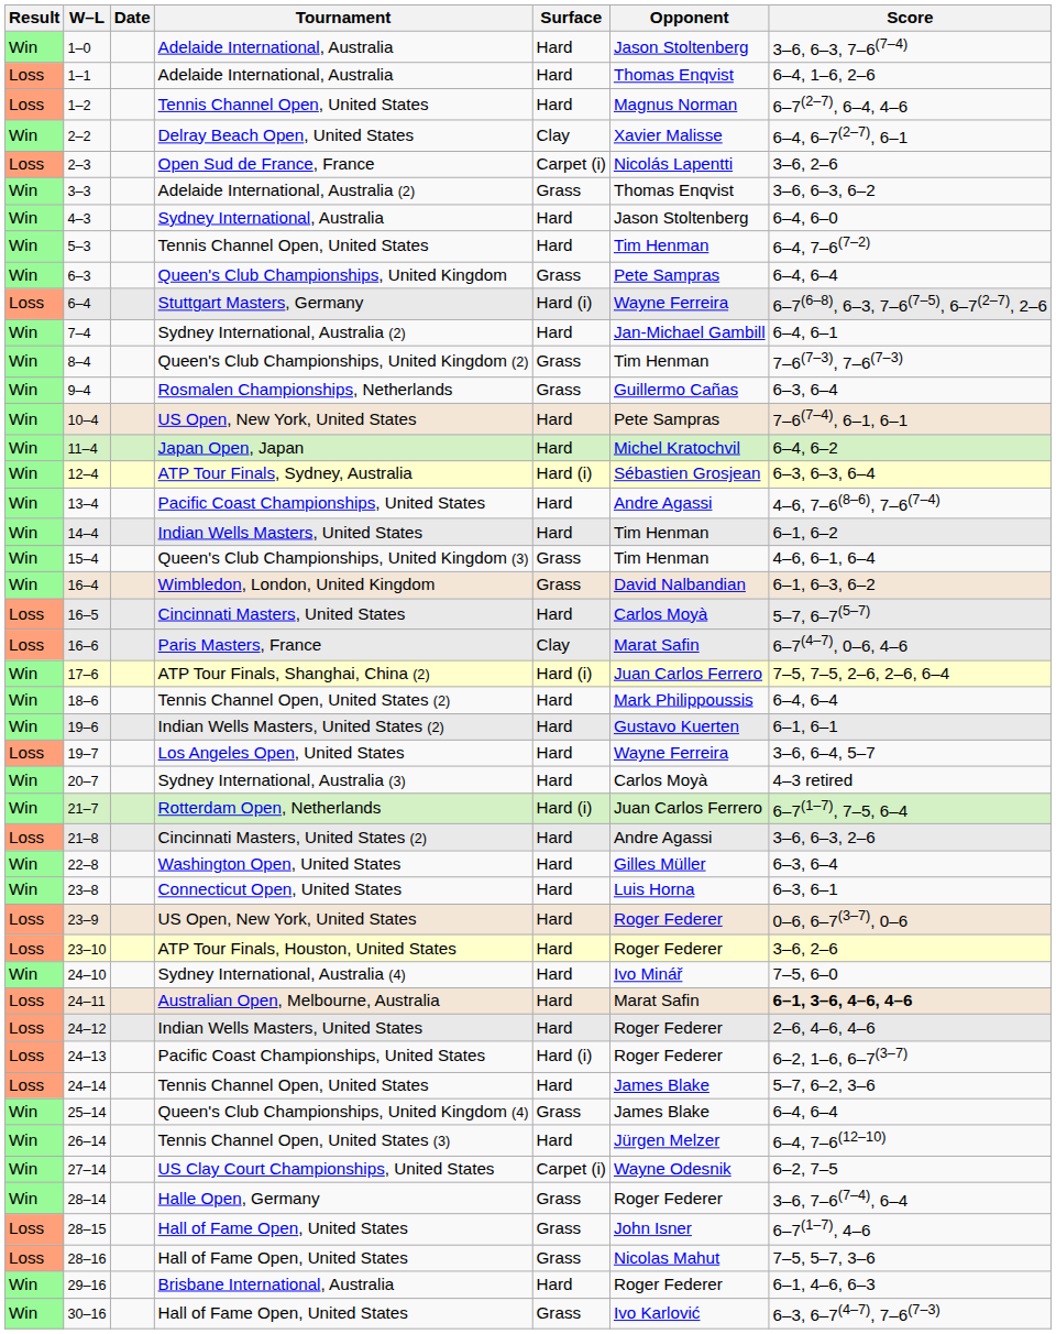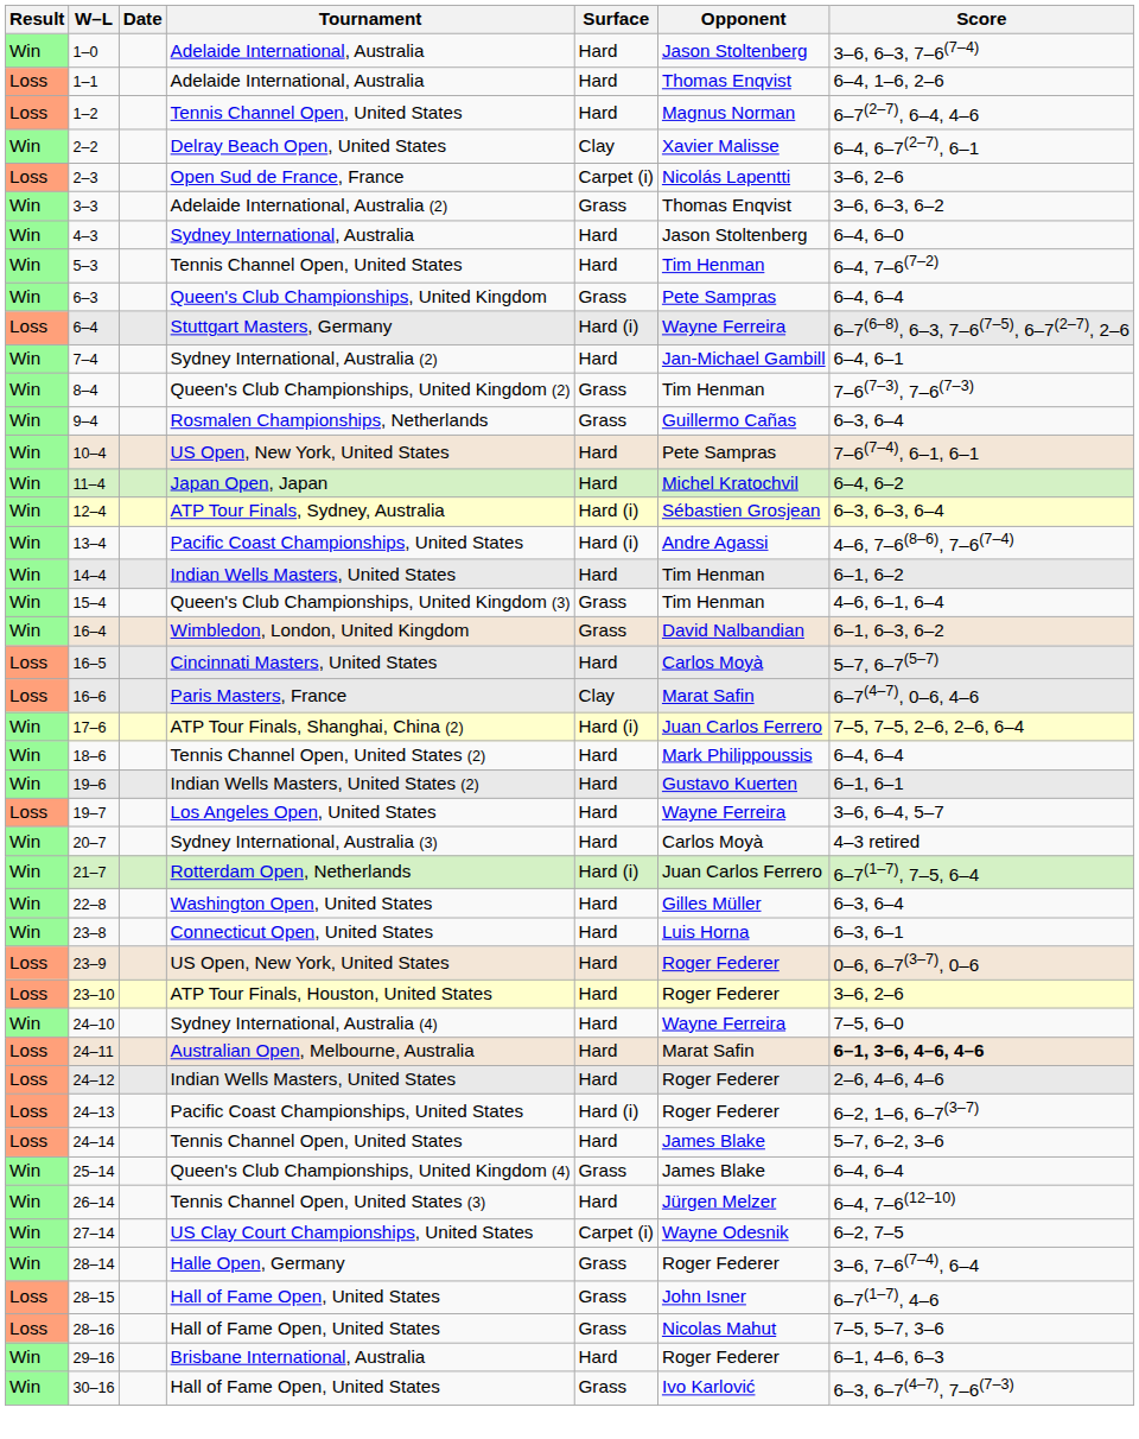 <table class="sortable wikitable">
 <tr>
 <th>Result</th>
 <th class="unsortable">W–L</th>
 <th>Date</th>
 <th>Tournament</th>
 <th>Surface</th>
 <th>Opponent</th>
 <th class="unsortable">Score</th>
 </tr>
 <tr>
 <td bgcolor=98fb98>Win</td>
 <td><small>1–0</small></td>
 <td><a href='#'></a></td>
 <td><a href='#'>Adelaide International</a>, Australia</td>
 <td>Hard</td>
 <td> <a href='#'>Jason Stoltenberg</a></td>
 <td>3–6, 6–3, 7–6<sup>(7–4)</sup></td>
 </tr>
 <tr>
 <td bgcolor=ffa07a>Loss</td>
 <td><small>1–1</small></td>
 <td><a href='#'></a></td>
 <td>Adelaide International, Australia</td>
 <td>Hard</td>
 <td> <a href='#'>Thomas Enqvist</a></td>
 <td>6–4, 1–6, 2–6</td>
 </tr>
 <tr>
 <td bgcolor=ffa07a>Loss</td>
 <td><small>1–2</small></td>
 <td><a href='#'></a></td>
 <td><a href='#'>Tennis Channel Open</a>, United States</td>
 <td>Hard</td>
 <td> <a href='#'>Magnus Norman</a></td>
 <td>6–7<sup>(2–7)</sup>, 6–4, 4–6</td>
 </tr>
 <tr>
 <td bgcolor=98fb98>Win</td>
 <td><small>2–2</small></td>
 <td><a href='#'></a></td>
 <td><a href='#'>Delray Beach Open</a>, United States</td>
 <td>Clay</td>
 <td> <a href='#'>Xavier Malisse</a></td>
 <td>6–4, 6–7<sup>(2–7)</sup>, 6–1</td>
 </tr>
 <tr>
 <td bgcolor=ffa07a>Loss</td>
 <td><small>2–3</small></td>
 <td><a href='#'></a></td>
 <td><a href='#'>Open Sud de France</a>, France</td>
 <td>Carpet (i)</td>
 <td> <a href='#'>Nicolás Lapentti</a></td>
 <td>3–6, 2–6</td>
 </tr>
 <tr>
 <td bgcolor=98fb98>Win</td>
 <td><small>3–3</small></td>
 <td><a href='#'></a></td>
 <td>Adelaide International, Australia <small>(2)</small></td>
 <td>Grass</td>
 <td> Thomas Enqvist</td>
 <td>3–6, 6–3, 6–2</td>
 </tr>
 <tr>
 <td bgcolor=98fb98>Win</td>
 <td><small>4–3</small></td>
 <td><a href='#'></a></td>
 <td><a href='#'>Sydney International</a>, Australia</td>
 <td>Hard</td>
 <td> Jason Stoltenberg</td>
 <td>6–4, 6–0</td>
 </tr>
 <tr>
 <td bgcolor=98fb98>Win</td>
 <td><small>5–3</small></td>
 <td><a href='#'></a></td>
 <td>Tennis Channel Open, United States</td>
 <td>Hard</td>
 <td> <a href='#'>Tim Henman</a></td>
 <td>6–4, 7–6<sup>(7–2)</sup></td>
 </tr>
 <tr>
 <td bgcolor=98fb98>Win</td>
 <td><small>6–3</small></td>
 <td><a href='#'></a></td>
 <td><a href='#'>Queen's Club Championships</a>, United Kingdom</td>
 <td>Grass</td>
 <td> <a href='#'>Pete Sampras</a></td>
 <td>6–4, 6–4</td>
 </tr>
 <tr bgcolor=e9e9e9>
 <td bgcolor=ffa07a>Loss</td>
 <td><small>6–4</small></td>
 <td><a href='#'></a></td>
 <td><a href='#'>Stuttgart Masters</a>, Germany</td>
 <td>Hard (i)</td>
 <td> <a href='#'>Wayne Ferreira</a></td>
 <td>6–7<sup>(6–8)</sup>, 6–3, 7–6<sup>(7–5)</sup>, 6–7<sup>(2–7)</sup>, 2–6</td>
 </tr>
 <tr>
 <td bgcolor=98fb98>Win</td>
 <td><small>7–4</small></td>
 <td><a href='#'></a></td>
 <td>Sydney International, Australia <small>(2)</small></td>
 <td>Hard</td>
 <td> <a href='#'>Jan-Michael Gambill</a></td>
 <td>6–4, 6–1</td>
 </tr>
 <tr>
 <td bgcolor=98fb98>Win</td>
 <td><small>8–4</small></td>
 <td><a href='#'></a></td>
 <td>Queen's Club Championships, United Kingdom <small>(2)</small></td>
 <td>Grass</td>
 <td> Tim Henman</td>
 <td>7–6<sup>(7–3)</sup>, 7–6<sup>(7–3)</sup></td>
 </tr>
 <tr>
 <td bgcolor=98fb98>Win</td>
 <td><small>9–4</small></td>
 <td><a href='#'></a></td>
 <td><a href='#'>Rosmalen Championships</a>, Netherlands</td>
 <td>Grass</td>
 <td> <a href='#'>Guillermo Cañas</a></td>
 <td>6–3, 6–4</td>
 </tr>
 <tr bgcolor=f3e6d7>
 <td bgcolor=98fb98>Win</td>
 <td><small>10–4</small></td>
 <td><a href='#'></a></td>
 <td><a href='#'>US Open</a>, New York, United States</td>
 <td>Hard</td>
 <td> Pete Sampras</td>
 <td>7–6<sup>(7–4)</sup>, 6–1, 6–1</td>
 </tr>
 <tr bgcolor=d4f1c5>
 <td bgcolor=98fb98>Win</td>
 <td><small>11–4</small></td>
 <td><a href='#'></a></td>
 <td><a href='#'>Japan Open</a>, Japan</td>
 <td>Hard</td>
 <td> <a href='#'>Michel Kratochvil</a></td>
 <td>6–4, 6–2</td>
 </tr>
 <tr bgcolor=ffffcc>
 <td bgcolor=98fb98>Win</td>
 <td><small>12–4</small></td>
 <td><a href='#'></a></td>
 <td><a href='#'>ATP Tour Finals</a>, Sydney, Australia</td>
 <td>Hard (i)</td>
 <td> <a href='#'>Sébastien Grosjean</a></td>
 <td>6–3, 6–3, 6–4</td>
 </tr>
 <tr>
 <td bgcolor=98fb98>Win</td>
 <td><small>13–4</small></td>
 <td><a href='#'></a></td>
 <td><a href='#'>Pacific Coast Championships</a>, United States</td>
-<td>Hard</td>
+<td>Hard (i)</td>
 <td> <a href='#'>Andre Agassi</a></td>
 <td>4–6, 7–6<sup>(8–6)</sup>, 7–6<sup>(7–4)</sup></td>
 </tr>
 <tr bgcolor=e9e9e9>
 <td bgcolor=98fb98>Win</td>
 <td><small>14–4</small></td>
 <td><a href='#'></a></td>
 <td><a href='#'>Indian Wells Masters</a>, United States</td>
 <td>Hard</td>
 <td> Tim Henman</td>
 <td>6–1, 6–2</td>
 </tr>
 <tr>
 <td bgcolor=98fb98>Win</td>
 <td><small>15–4</small></td>
 <td><a href='#'></a></td>
 <td>Queen's Club Championships, United Kingdom <small>(3)</small></td>
 <td>Grass</td>
 <td> Tim Henman</td>
 <td>4–6, 6–1, 6–4</td>
 </tr>
 <tr bgcolor=f3e6d7>
 <td bgcolor=98fb98>Win</td>
 <td><small>16–4</small></td>
 <td><a href='#'></a></td>
 <td><a href='#'>Wimbledon</a>, London, United Kingdom</td>
 <td>Grass</td>
 <td> <a href='#'>David Nalbandian</a></td>
 <td>6–1, 6–3, 6–2</td>
 </tr>
 <tr bgcolor=e9e9e9>
 <td bgcolor=ffa07a>Loss</td>
 <td><small>16–5</small></td>
 <td><a href='#'></a></td>
 <td><a href='#'>Cincinnati Masters</a>, United States</td>
 <td>Hard</td>
 <td> <a href='#'>Carlos Moyà</a></td>
 <td>5–7, 6–7<sup>(5–7)</sup></td>
 </tr>
 <tr bgcolor=e9e9e9>
 <td bgcolor=ffa07a>Loss</td>
 <td><small>16–6</small></td>
 <td><a href='#'></a></td>
 <td><a href='#'>Paris Masters</a>, France</td>
 <td>Clay</td>
 <td> <a href='#'>Marat Safin</a></td>
 <td>6–7<sup>(4–7)</sup>, 0–6, 4–6</td>
 </tr>
 <tr bgcolor=ffffcc>
 <td bgcolor=98fb98>Win</td>
 <td><small>17–6</small></td>
 <td><a href='#'></a></td>
 <td>ATP Tour Finals, Shanghai, China <small>(2)</small></td>
 <td>Hard (i)</td>
 <td> <a href='#'>Juan Carlos Ferrero</a></td>
 <td>7–5, 7–5, 2–6, 2–6, 6–4</td>
 </tr>
 <tr>
 <td bgcolor=98fb98>Win</td>
 <td><small>18–6</small></td>
 <td><a href='#'></a></td>
 <td>Tennis Channel Open, United States <small>(2)</small></td>
 <td>Hard</td>
 <td> <a href='#'>Mark Philippoussis</a></td>
 <td>6–4, 6–4</td>
 </tr>
 <tr bgcolor=e9e9e9>
 <td bgcolor=98fb98>Win</td>
 <td><small>19–6</small></td>
 <td><a href='#'></a></td>
 <td>Indian Wells Masters, United States <small>(2)</small></td>
 <td>Hard</td>
 <td> <a href='#'>Gustavo Kuerten</a></td>
 <td>6–1, 6–1</td>
 </tr>
 <tr>
 <td bgcolor=ffa07a>Loss</td>
 <td><small>19–7</small></td>
 <td><a href='#'></a></td>
 <td><a href='#'>Los Angeles Open</a>, United States</td>
 <td>Hard</td>
 <td> <a href='#'>Wayne Ferreira</a></td>
 <td>3–6, 6–4, 5–7</td>
 </tr>
 <tr>
 <td bgcolor=98fb98>Win</td>
 <td><small>20–7</small></td>
 <td><a href='#'></a></td>
 <td>Sydney International, Australia <small>(3)</small></td>
 <td>Hard</td>
 <td> Carlos Moyà</td>
 <td>4–3 retired</td>
 </tr>
 <tr bgcolor=d4f1c5>
 <td bgcolor=98fb98>Win</td>
 <td><small>21–7</small></td>
 <td><a href='#'></a></td>
 <td><a href='#'>Rotterdam Open</a>, Netherlands</td>
 <td>Hard (i)</td>
 <td> Juan Carlos Ferrero</td>
 <td>6–7<sup>(1–7)</sup>, 7–5, 6–4</td>
 </tr>
-<tr bgcolor=e9e9e9>
-<td bgcolor=ffa07a>Loss</td>
-<td><small>21–8</small></td>
-<td><a href='#'></a></td>
-<td>Cincinnati Masters, United States <small>(2)</small></td>
-<td>Hard</td>
-<td> Andre Agassi</td>
-<td>3–6, 6–3, 2–6</td>
-</tr>
 <tr>
 <td bgcolor=98fb98>Win</td>
 <td><small>22–8</small></td>
 <td><a href='#'></a></td>
 <td><a href='#'>Washington Open</a>, United States</td>
 <td>Hard</td>
 <td> <a href='#'>Gilles Müller</a></td>
 <td>6–3, 6–4</td>
 </tr>
 <tr>
 <td bgcolor=98fb98>Win</td>
 <td><small>23–8</small></td>
 <td></td>
 <td><a href='#'>Connecticut Open</a>, United States</td>
 <td>Hard</td>
 <td> <a href='#'>Luis Horna</a></td>
 <td>6–3, 6–1</td>
 </tr>
 <tr bgcolor=f3e6d7>
 <td bgcolor=ffa07a>Loss</td>
 <td><small>23–9</small></td>
 <td><a href='#'></a></td>
 <td>US Open, New York, United States</td>
 <td>Hard</td>
 <td> <a href='#'>Roger Federer</a></td>
 <td>0–6, 6–7<sup>(3–7)</sup>, 0–6</td>
 </tr>
 <tr bgcolor=ffffcc>
 <td bgcolor=ffa07a>Loss</td>
 <td><small>23–10</small></td>
 <td><a href='#'></a></td>
 <td>ATP Tour Finals, Houston, United States</td>
 <td>Hard</td>
 <td> Roger Federer</td>
 <td>3–6, 2–6</td>
 </tr>
 <tr>
 <td bgcolor=98fb98>Win</td>
 <td><small>24–10</small></td>
 <td><a href='#'></a></td>
 <td>Sydney International, Australia <small>(4)</small></td>
 <td>Hard</td>
-<td> <a href='#'>Ivo Minář</a></td>
+<td> <a href='#'>Wayne Ferreira</a></td>
 <td>7–5, 6–0</td>
 </tr>
 <tr bgcolor=f3e6d7>
 <td bgcolor=ffa07a>Loss</td>
 <td><small>24–11</small></td>
 <td><a href='#'></a></td>
 <td><a href='#'>Australian Open</a>, Melbourne, Australia</td>
 <td>Hard</td>
 <td> Marat Safin</td>
 <td><strong>6–1, 3–6, 4–6, 4–6</strong></td>
 </tr>
 <tr bgcolor=e9e9e9>
 <td bgcolor=ffa07a>Loss</td>
 <td><small>24–12</small></td>
 <td><a href='#'></a></td>
 <td>Indian Wells Masters, United States</td>
 <td>Hard</td>
 <td> Roger Federer</td>
 <td>2–6, 4–6, 4–6</td>
 </tr>
 <tr>
 <td bgcolor=ffa07a>Loss</td>
 <td><small>24–13</small></td>
 <td><a href='#'></a></td>
 <td>Pacific Coast Championships, United States</td>
 <td>Hard (i)</td>
 <td> Roger Federer</td>
 <td>6–2, 1–6, 6–7<sup>(3–7)</sup></td>
 </tr>
 <tr>
 <td bgcolor=ffa07a>Loss</td>
 <td><small>24–14</small></td>
 <td><a href='#'></a></td>
 <td>Tennis Channel Open, United States</td>
 <td>Hard</td>
 <td> <a href='#'>James Blake</a></td>
 <td>5–7, 6–2, 3–6</td>
 </tr>
 <tr>
 <td bgcolor=98fb98>Win</td>
 <td><small>25–14</small></td>
 <td><a href='#'></a></td>
 <td>Queen's Club Championships, United Kingdom <small>(4)</small></td>
 <td>Grass</td>
 <td> James Blake</td>
 <td>6–4, 6–4</td>
 </tr>
 <tr>
 <td bgcolor=98fb98>Win</td>
 <td><small>26–14</small></td>
 <td><a href='#'></a></td>
 <td>Tennis Channel Open, United States <small>(3)</small></td>
 <td>Hard</td>
 <td> <a href='#'>Jürgen Melzer</a></td>
 <td>6–4, 7–6<sup>(12–10)</sup></td>
 </tr>
 <tr>
 <td bgcolor=98fb98>Win</td>
 <td><small>27–14</small></td>
 <td><a href='#'></a></td>
 <td><a href='#'>US Clay Court Championships</a>, United States</td>
 <td>Carpet (i)</td>
 <td> <a href='#'>Wayne Odesnik</a></td>
 <td>6–2, 7–5</td>
 </tr>
 <tr>
 <td bgcolor=98fb98>Win</td>
 <td><small>28–14</small></td>
 <td><a href='#'></a></td>
 <td><a href='#'>Halle Open</a>, Germany</td>
 <td>Grass</td>
 <td> Roger Federer</td>
 <td>3–6, 7–6<sup>(7–4)</sup>, 6–4</td>
 </tr>
 <tr>
 <td bgcolor=ffa07a>Loss</td>
 <td><small>28–15</small></td>
 <td><a href='#'></a></td>
 <td><a href='#'>Hall of Fame Open</a>, United States</td>
 <td>Grass</td>
 <td> <a href='#'>John Isner</a></td>
 <td>6–7<sup>(1–7)</sup>, 4–6</td>
 </tr>
 <tr>
 <td bgcolor=ffa07a>Loss</td>
 <td><small>28–16</small></td>
 <td><a href='#'></a></td>
 <td>Hall of Fame Open, United States</td>
 <td>Grass</td>
 <td> <a href='#'>Nicolas Mahut</a></td>
 <td>7–5, 5–7, 3–6</td>
 </tr>
 <tr>
 <td bgcolor=98fb98>Win</td>
 <td><small>29–16</small></td>
 <td><a href='#'></a></td>
 <td><a href='#'>Brisbane International</a>, Australia</td>
 <td>Hard</td>
 <td> Roger Federer</td>
 <td>6–1, 4–6, 6–3</td>
 </tr>
 <tr>
 <td bgcolor=98fb98>Win</td>
 <td><small>30–16</small></td>
 <td><a href='#'></a></td>
 <td>Hall of Fame Open, United States</td>
 <td>Grass</td>
 <td> <a href='#'>Ivo Karlović</a></td>
 <td>6–3, 6–7<sup>(4–7)</sup>, 7–6<sup>(7–3)</sup></td>
 </tr>
 </table>
